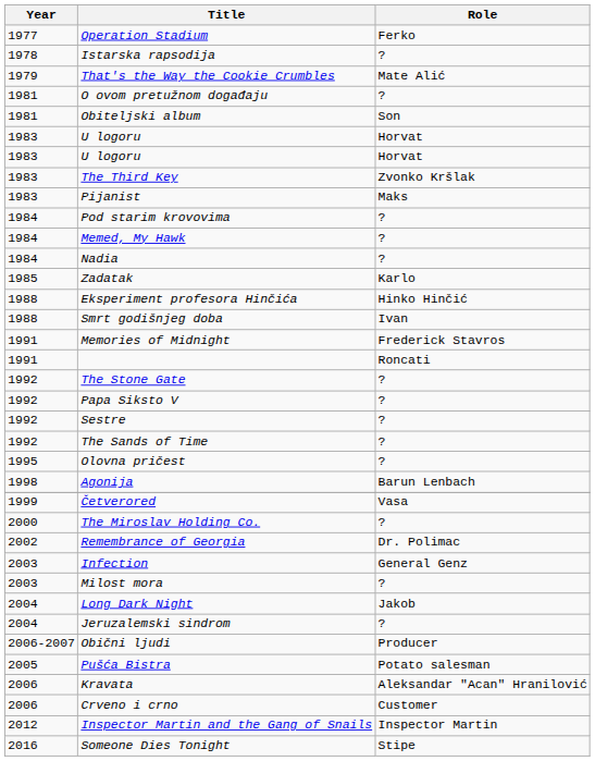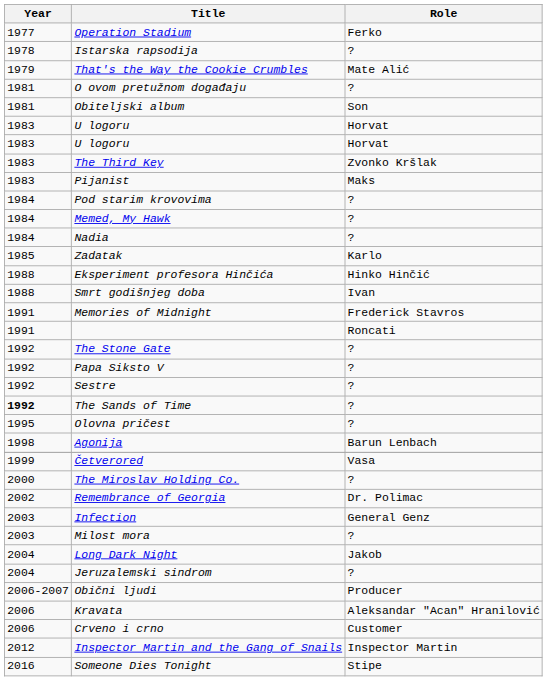 <table class="wikitable sortable">
 <tr>
 <th>Year</th>
 <th>Title</th>
 <th>Role</th>
 </tr>
 <tr>
 <td>1977</td>
 <td><em><a href='#'>Operation Stadium</a></em></td>
 <td>Ferko</td>
 </tr>
 <tr>
 <td>1978</td>
 <td><em>Istarska rapsodija</em></td>
 <td>?</td>
 </tr>
 <tr>
 <td>1979</td>
 <td><em><a href='#'>That's the Way the Cookie Crumbles</a></em></td>
 <td>Mate Alić</td>
 </tr>
 <tr>
 <td>1981</td>
 <td><em>O ovom pretužnom događaju</em></td>
 <td>?</td>
 </tr>
 <tr>
 <td>1981</td>
 <td><em>Obiteljski album</em></td>
 <td>Son</td>
 </tr>
 <tr>
 <td>1983</td>
 <td><em>U logoru</em></td>
 <td>Horvat</td>
 </tr>
 <tr>
 <td>1983</td>
 <td><em>U logoru</em></td>
 <td>Horvat</td>
 </tr>
 <tr>
 <td>1983</td>
 <td><em><a href='#'>The Third Key</a></em></td>
 <td>Zvonko Kršlak</td>
 </tr>
 <tr>
 <td>1983</td>
 <td><em>Pijanist</em></td>
 <td>Maks</td>
 </tr>
 <tr>
 <td>1984</td>
 <td><em>Pod starim krovovima</em></td>
 <td>?</td>
 </tr>
 <tr>
 <td>1984</td>
 <td><em><a href='#'>Memed, My Hawk</a></em></td>
 <td>?</td>
 </tr>
 <tr>
 <td>1984</td>
 <td><em>Nadia</em></td>
 <td>?</td>
 </tr>
 <tr>
 <td>1985</td>
 <td><em>Zadatak</em></td>
 <td>Karlo</td>
 </tr>
 <tr>
 <td>1988</td>
 <td><em>Eksperiment profesora Hinčića</em></td>
 <td>Hinko Hinčić</td>
 </tr>
 <tr>
 <td>1988</td>
 <td><em>Smrt godišnjeg doba</em></td>
 <td>Ivan</td>
 </tr>
 <tr>
 <td>1991</td>
 <td><em>Memories of Midnight</em></td>
 <td>Frederick Stavros</td>
 </tr>
 <tr>
 <td>1991</td>
 <td><em></em></td>
 <td>Roncati</td>
 </tr>
 <tr>
 <td>1992</td>
 <td><em><a href='#'>The Stone Gate</a></em></td>
 <td>?</td>
 </tr>
 <tr>
 <td>1992</td>
 <td><em>Papa Siksto V</em></td>
 <td>?</td>
 </tr>
 <tr>
 <td>1992</td>
 <td><em>Sestre</em></td>
 <td>?</td>
 </tr>
 <tr>
-<td>1992</td>
+<td><strong>1992</strong></td>
 <td><em>The Sands of Time</em></td>
 <td>?</td>
 </tr>
 <tr>
 <td>1995</td>
 <td><em>Olovna pričest</em></td>
 <td>?</td>
 </tr>
 <tr>
 <td>1998</td>
 <td><em><a href='#'>Agonija</a></em></td>
 <td>Barun Lenbach</td>
 </tr>
 <tr>
 </tr>
 <tr>
 <td>1999</td>
 <td><em><a href='#'>Četverored</a></em></td>
 <td>Vasa</td>
 </tr>
 <tr>
 <td>2000</td>
 <td><em><a href='#'>The Miroslav Holding Co.</a></em></td>
 <td>?</td>
 </tr>
 <tr>
 <td>2002</td>
 <td><em><a href='#'>Remembrance of Georgia</a></em></td>
 <td>Dr. Polimac</td>
 </tr>
 <tr>
 <td>2003</td>
 <td><em><a href='#'>Infection</a></em></td>
 <td>General Genz</td>
 </tr>
 <tr>
 <td>2003</td>
 <td><em>Milost mora</em></td>
 <td>?</td>
 </tr>
 <tr>
 <td>2004</td>
 <td><em><a href='#'>Long Dark Night</a></em></td>
 <td>Jakob</td>
 </tr>
 <tr>
 <td>2004</td>
 <td><em>Jeruzalemski sindrom</em></td>
 <td>?</td>
 </tr>
 <tr>
 <td>2006-2007</td>
 <td><em>Obični ljudi</em></td>
 <td>Producer</td>
 </tr>
 <tr>
-<td>2005</td>
-<td><em><a href='#'>Pušća Bistra</a></em></td>
-<td>Potato salesman</td>
-</tr>
-<tr>
 <td>2006</td>
 <td><em>Kravata</em></td>
 <td>Aleksandar "Acan" Hranilović</td>
 </tr>
 <tr>
 <td>2006</td>
 <td><em>Crveno i crno</em></td>
 <td>Customer</td>
 </tr>
 <tr>
 <td>2012</td>
 <td><em><a href='#'>Inspector Martin and the Gang of Snails</a></em></td>
 <td>Inspector Martin</td>
 </tr>
 <tr>
 <td>2016</td>
 <td><em>Someone Dies Tonight</em></td>
 <td>Stipe</td>
 </tr>
 </table>
